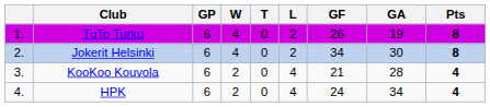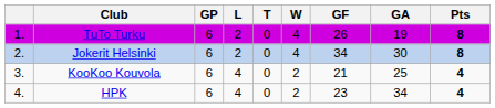 <table class="wikitable">
 <tr>
 <th width="30"></th>
 <th width="200">Club</th>
 <th width="30">GP</th>
+<th width="30">L</th>
+<th width="30">T</th>
 <th width="30">W</th>
-<th width="30">T</th>
-<th width="30">L</th>
 <th width="70">GF</th>
 <th width="70">GA</th>
 <th width="70">Pts</th>
 </tr>
 <tr bgcolor="#center" align="center">
 <td>1.</td>
 <td><a href='#'>TuTo Turku</a></td>
 <td>6</td>
+<td>2</td>
+<td>0</td>
 <td>4</td>
-<td>0</td>
-<td>2</td>
 <td>26</td>
 <td>19</td>
 <td><strong>8</strong></td>
 </tr>
 <tr bgcolor="#BCD2EE" align="center">
 <td>2.</td>
 <td><a href='#'>Jokerit Helsinki</a></td>
 <td>6</td>
+<td>2</td>
+<td>0</td>
 <td>4</td>
-<td>0</td>
-<td>2</td>
 <td>34</td>
 <td>30</td>
 <td><strong>8</strong></td>
 </tr>
 <tr align="center">
 <td>3.</td>
 <td><a href='#'>KooKoo Kouvola</a></td>
 <td>6</td>
+<td>4</td>
+<td>0</td>
 <td>2</td>
-<td>0</td>
-<td>4</td>
 <td>21</td>
-<td>28</td>
+<td>25</td>
 <td><strong>4</strong></td>
 </tr>
 <tr align="center">
 <td>4.</td>
 <td><a href='#'>HPK</a></td>
 <td>6</td>
+<td>4</td>
+<td>0</td>
 <td>2</td>
-<td>0</td>
-<td>4</td>
-<td>24</td>
+<td>23</td>
 <td>34</td>
 <td><strong>4</strong></td>
 </tr>
 </table>
